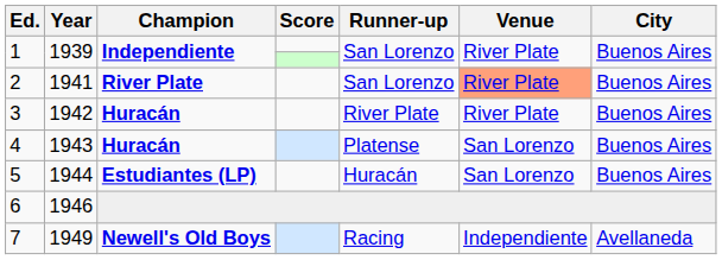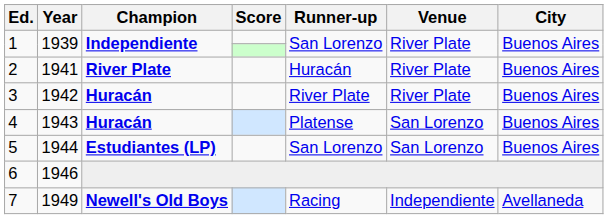 <table class="wikitable sortable">
 <tr>
 <th width=px>Ed.</th>
 <th width=px>Year</th>
 <th width= px>Champion</th>
 <th width= px>Score</th>
 <th width= px>Runner-up</th>
 <th width= px>Venue</th>
 <th width= px>City</th>
 </tr>
 <tr>
 <td rowspan=2>1</td>
 <td rowspan=2>1939</td>
 <td rowspan=2><strong><a href='#'>Independiente</a></strong> </td>
 <td></td>
 <td rowspan=2><a href='#'>San Lorenzo</a></td>
 <td rowspan=2><a href='#'>River Plate</a></td>
 <td rowspan=2><a href='#'>Buenos Aires</a></td>
 </tr>
 <tr>
 <td bgcolor=#ccffcc></td>
 </tr>
 <tr>
 <td>2</td>
 <td>1941</td>
 <td><strong><a href='#'>River Plate</a></strong> </td>
 <td></td>
-<td><a href='#'>San Lorenzo</a></td>
-<td style="background: lightsalmon;"><a href='#'>River Plate</a></td>
+<td><a href='#'>Huracán</a></td>
+<td><a href='#'>River Plate</a></td>
 <td><a href='#'>Buenos Aires</a></td>
 </tr>
 <tr>
 <td>3</td>
 <td>1942</td>
 <td><strong><a href='#'>Huracán</a></strong> </td>
 <td></td>
 <td><a href='#'>River Plate</a></td>
 <td><a href='#'>River Plate</a></td>
 <td><a href='#'>Buenos Aires</a></td>
 </tr>
 <tr>
 <td>4</td>
 <td>1943</td>
 <td><strong><a href='#'>Huracán</a></strong> </td>
 <td bgcolor=#d0e7ff></td>
 <td><a href='#'>Platense</a></td>
 <td><a href='#'>San Lorenzo</a></td>
 <td><a href='#'>Buenos Aires</a></td>
 </tr>
 <tr>
 <td>5</td>
 <td>1944</td>
 <td><strong><a href='#'>Estudiantes (LP)</a></strong> </td>
 <td></td>
-<td><a href='#'>Huracán</a></td>
+<td><a href='#'>San Lorenzo</a></td>
 <td><a href='#'>San Lorenzo</a></td>
 <td><a href='#'>Buenos Aires</a></td>
 </tr>
 <tr>
 <td>6</td>
 <td>1946</td>
 <td colspan=5 style=background:#efefef></td>
 </tr>
 <tr>
 <td>7</td>
 <td>1949</td>
 <td><strong><a href='#'>Newell's Old Boys</a></strong> </td>
 <td bgcolor=#d0e7ff></td>
 <td><a href='#'>Racing</a></td>
 <td><a href='#'>Independiente</a></td>
 <td><a href='#'>Avellaneda</a></td>
 </tr>
 </table>
